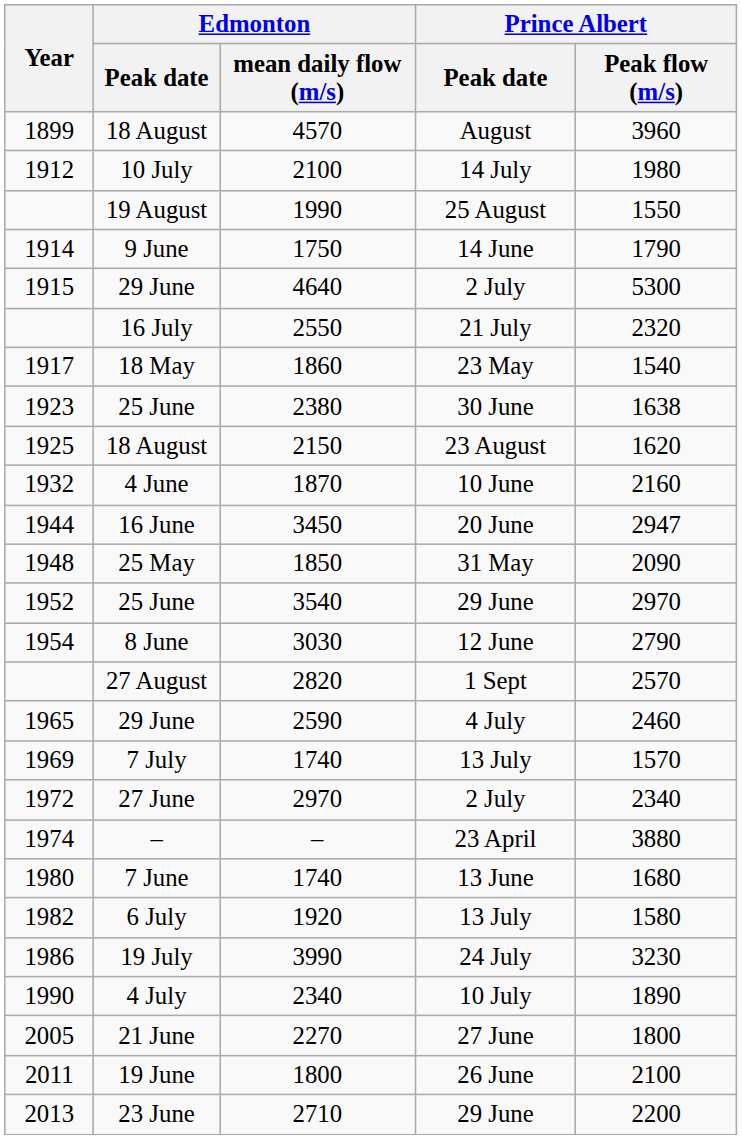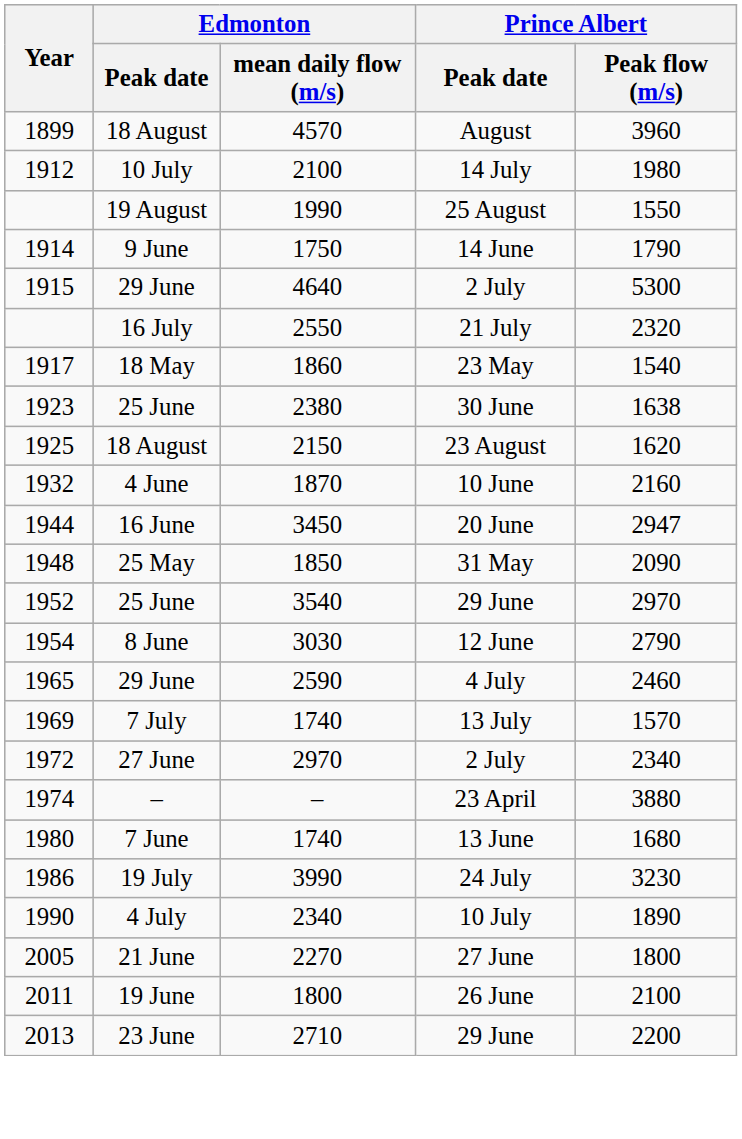 <table class="wikitable" style="text-align:center;">
 <tr>
 <th rowspan="2" style="width:50px;">Year</th>
 <th colspan="2" style="width:200px;"><a href='#'>Edmonton</a></th>
 <th colspan="2" style="width:200px;"><a href='#'>Prince Albert</a></th>
 </tr>
 <tr>
 <th>Peak date</th>
 <th>mean daily flow<br>(<a href='#'>m/s</a>)</th>
 <th>Peak date</th>
 <th>Peak flow<br>(<a href='#'>m/s</a>)</th>
 </tr>
 <tr>
 <td>1899</td>
 <td>18 August</td>
 <td>4570</td>
 <td>August</td>
 <td>3960</td>
 </tr>
 <tr>
 <td>1912</td>
 <td>10 July</td>
 <td>2100</td>
 <td>14 July</td>
 <td>1980</td>
 </tr>
 <tr>
 <td></td>
 <td>19 August</td>
 <td>1990</td>
 <td>25 August</td>
 <td>1550</td>
 </tr>
 <tr>
 <td>1914</td>
 <td>9 June</td>
 <td>1750</td>
 <td>14 June</td>
 <td>1790</td>
 </tr>
 <tr>
 <td>1915</td>
 <td>29 June</td>
 <td>4640</td>
 <td>2 July</td>
 <td>5300</td>
 </tr>
 <tr>
 <td></td>
 <td>16 July</td>
 <td>2550</td>
 <td>21 July</td>
 <td>2320</td>
 </tr>
 <tr>
 <td>1917</td>
 <td>18 May</td>
 <td>1860</td>
 <td>23 May</td>
 <td>1540</td>
 </tr>
 <tr>
 <td>1923</td>
 <td>25 June</td>
 <td>2380</td>
 <td>30 June</td>
 <td>1638</td>
 </tr>
 <tr>
 <td>1925</td>
 <td>18 August</td>
 <td>2150</td>
 <td>23 August</td>
 <td>1620</td>
 </tr>
 <tr>
 <td>1932</td>
 <td>4 June</td>
 <td>1870</td>
 <td>10 June</td>
 <td>2160</td>
 </tr>
 <tr>
 <td>1944</td>
 <td>16 June</td>
 <td>3450</td>
 <td>20 June</td>
 <td>2947</td>
 </tr>
 <tr>
 <td>1948</td>
 <td>25 May</td>
 <td>1850</td>
 <td>31 May</td>
 <td>2090</td>
 </tr>
 <tr>
 <td>1952</td>
 <td>25 June</td>
 <td>3540</td>
 <td>29 June</td>
 <td>2970</td>
 </tr>
 <tr>
 <td>1954</td>
 <td>8 June</td>
 <td>3030</td>
 <td>12 June</td>
 <td>2790</td>
 </tr>
 <tr>
-<td></td>
-<td>27 August</td>
-<td>2820</td>
-<td>1 Sept</td>
-<td>2570</td>
-</tr>
-<tr>
 <td>1965</td>
 <td>29 June</td>
 <td>2590</td>
 <td>4 July</td>
 <td>2460</td>
 </tr>
 <tr>
 <td>1969</td>
 <td>7 July</td>
 <td>1740</td>
 <td>13 July</td>
 <td>1570</td>
 </tr>
 <tr>
 <td>1972</td>
 <td>27 June</td>
 <td>2970</td>
 <td>2 July</td>
 <td>2340</td>
 </tr>
 <tr>
 <td>1974</td>
 <td>–</td>
 <td>–</td>
 <td –>23 April</td>
 <td>3880</td>
 </tr>
 <tr>
 <td>1980</td>
 <td>7 June</td>
 <td>1740</td>
 <td>13 June</td>
 <td>1680</td>
-</tr>
-<tr>
-<td>1982</td>
-<td>6 July</td>
-<td>1920</td>
-<td>13 July</td>
-<td>1580</td>
 </tr>
 <tr>
 <td>1986</td>
 <td>19 July</td>
 <td>3990</td>
 <td>24 July</td>
 <td>3230</td>
 </tr>
 <tr>
 <td>1990</td>
 <td>4 July</td>
 <td>2340</td>
 <td>10 July</td>
 <td>1890</td>
 </tr>
 <tr>
 <td>2005</td>
 <td>21 June</td>
 <td>2270</td>
 <td>27 June</td>
 <td>1800</td>
 </tr>
 <tr>
 <td>2011</td>
 <td>19 June</td>
 <td>1800</td>
 <td>26 June</td>
 <td>2100</td>
 </tr>
 <tr>
 <td>2013</td>
 <td>23 June</td>
 <td>2710</td>
 <td>29 June</td>
 <td>2200</td>
 </tr>
 </table>
